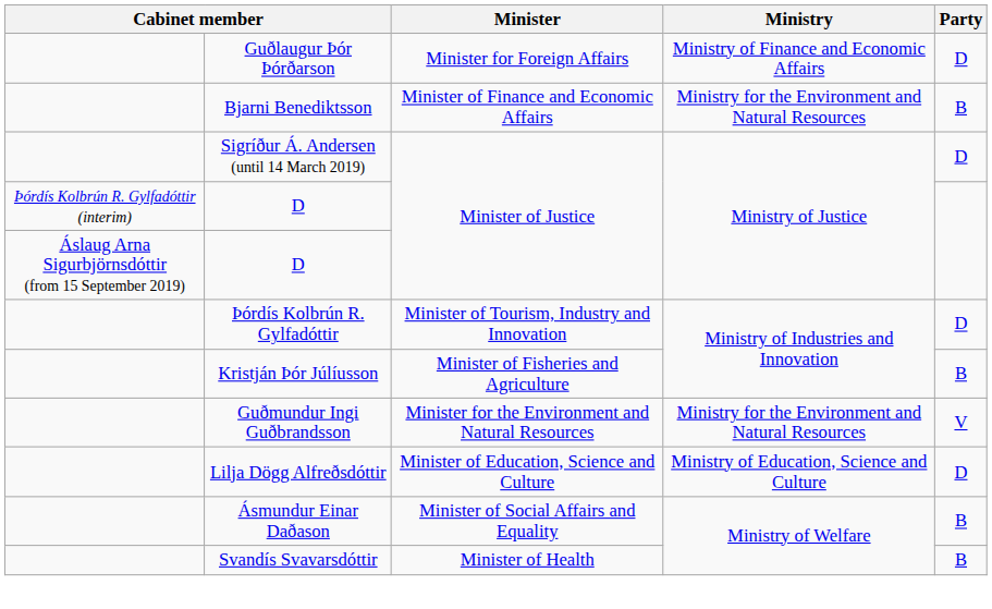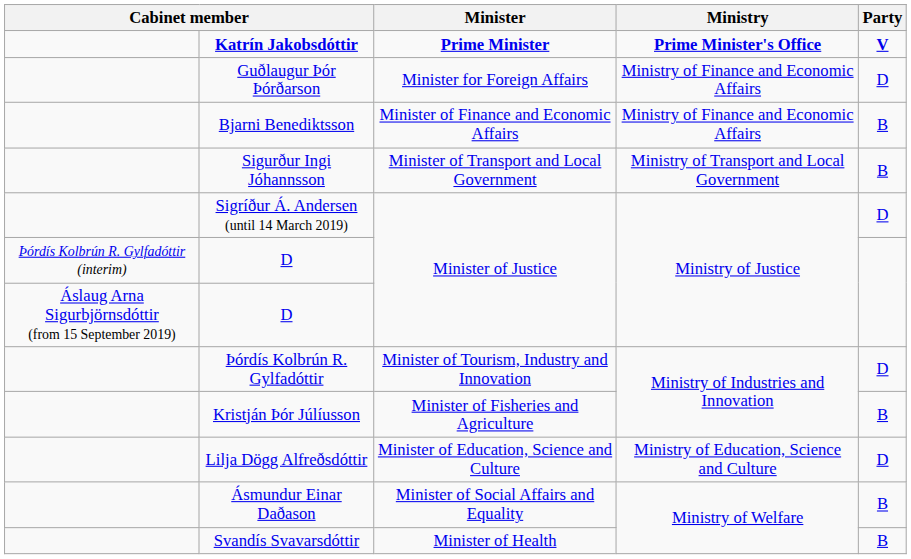 <table class="wikitable" style="text-align: center;">
 <tr>
 <th colspan=2>Cabinet member</th>
 <th>Minister</th>
 <th>Ministry</th>
 <th>Party</th>
+</tr>
+<tr>
+<td></td>
+<td><strong><a href='#'>Katrín Jakobsdóttir</a></strong></td>
+<td><strong><a href='#'>Prime Minister</a></strong></td>
+<td><strong><a href='#'>Prime Minister's Office</a></strong></td>
+<td><strong><a href='#'>V</a></strong></td>
 </tr>
 <tr>
 <td></td>
 <td><a href='#'>Guðlaugur Þór Þórðarson</a></td>
 <td><a href='#'>Minister for Foreign Affairs</a></td>
 <td><a href='#'>Ministry of Finance and Economic Affairs</a></td>
 <td><a href='#'>D</a></td>
 </tr>
 <tr>
 <td></td>
 <td><a href='#'>Bjarni Benediktsson</a></td>
 <td><a href='#'>Minister of Finance and Economic Affairs</a></td>
-<td><a href='#'>Ministry for the Environment and Natural Resources</a></td>
+<td><a href='#'>Ministry of Finance and Economic Affairs</a></td>
+<td><a href='#'>B</a></td>
+</tr>
+<tr>
+<td></td>
+<td><a href='#'>Sigurður Ingi Jóhannsson</a></td>
+<td><a href='#'>Minister of Transport and Local Government</a></td>
+<td><a href='#'>Ministry of Transport and Local Government</a></td>
 <td><a href='#'>B</a></td>
 </tr>
 <tr>
 <td></td>
 <td><a href='#'>Sigríður Á. Andersen</a> <br><small>(until 14 March 2019)</small></td>
 <td rowspan="3"><a href='#'>Minister of Justice</a></td>
 <td rowspan="3"><a href='#'>Ministry of Justice</a></td>
 <td><a href='#'>D</a></td>
 </tr>
 <tr>
 <td><em><small><a href='#'>Þórdís Kolbrún R. Gylfadóttir</a> (interim)</small></em></td>
 <td><a href='#'>D</a></td>
 </tr>
 <tr>
 <td><a href='#'>Áslaug Arna Sigurbjörnsdóttir</a> <br><small>(from 15 September 2019)</small></td>
 <td><a href='#'>D</a></td>
 </tr>
 <tr>
 <td></td>
 <td><a href='#'>Þórdís Kolbrún R. Gylfadóttir</a></td>
 <td><a href='#'>Minister of Tourism, Industry and Innovation</a></td>
 <td rowspan="2"><a href='#'>Ministry of Industries and Innovation</a></td>
 <td><a href='#'>D</a></td>
 </tr>
 <tr>
 <td></td>
 <td><a href='#'>Kristján Þór Júlíusson</a></td>
 <td><a href='#'>Minister of Fisheries and Agriculture</a></td>
 <td><a href='#'>B</a></td>
 </tr>
 <tr>
 <td></td>
-<td><a href='#'>Guðmundur Ingi Guðbrandsson</a></td>
-<td><a href='#'>Minister for the Environment and Natural Resources</a></td>
-<td><a href='#'>Ministry for the Environment and Natural Resources</a></td>
-<td><a href='#'>V</a></td>
-</tr>
-<tr>
-<td></td>
 <td><a href='#'>Lilja Dögg Alfreðsdóttir</a></td>
 <td><a href='#'>Minister of Education, Science and Culture</a></td>
 <td><a href='#'>Ministry of Education, Science and Culture</a></td>
 <td><a href='#'>D</a></td>
 </tr>
 <tr>
 <td></td>
 <td><a href='#'>Ásmundur Einar Daðason</a></td>
 <td><a href='#'>Minister of Social Affairs and Equality</a></td>
 <td rowspan=2><a href='#'>Ministry of Welfare</a></td>
 <td><a href='#'>B</a></td>
 </tr>
 <tr>
 <td></td>
 <td><a href='#'>Svandís Svavarsdóttir</a></td>
 <td><a href='#'>Minister of Health</a></td>
 <td><a href='#'>B</a></td>
 </tr>
 </table>
